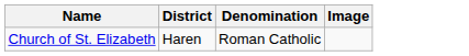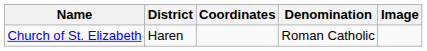 <table class="wikitable sortable">
 <tr>
 <th>Name</th>
 <th>District</th>
+<th>Coordinates</th>
 <th>Denomination</th>
 <th>Image</th>
 </tr>
 <tr>
 <td><a href='#'>Church of St. Elizabeth</a></td>
 <td>Haren</td>
+<td></td>
 <td>Roman Catholic</td>
 <td></td>
 </tr>
 </table>
